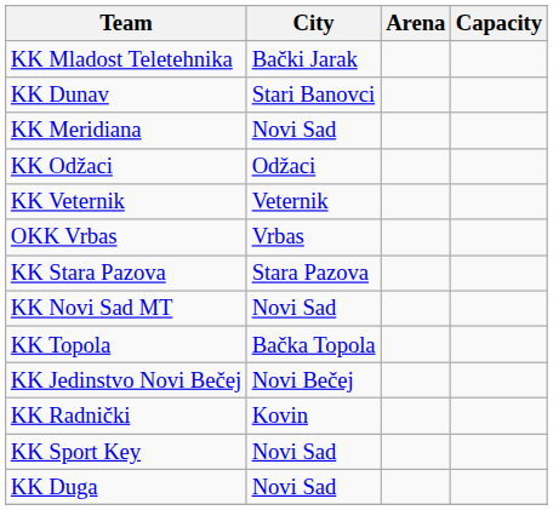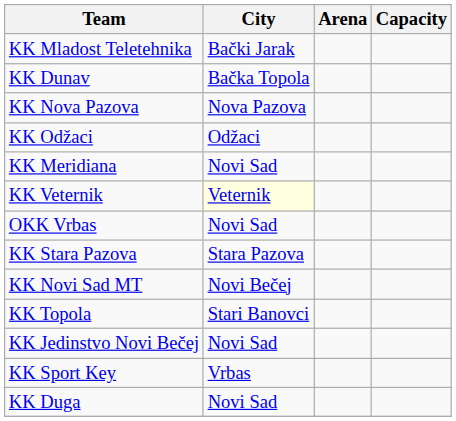 <table class="wikitable sortable">
 <tr>
 <th>Team</th>
 <th>City</th>
 <th>Arena</th>
 <th>Capacity</th>
 </tr>
 <tr>
 <td><a href='#'>KK Mladost Teletehnika</a></td>
 <td><a href='#'>Bački Jarak</a></td>
 <td></td>
 <td></td>
 </tr>
 <tr>
 <td><a href='#'>KK Dunav</a></td>
-<td><a href='#'>Stari Banovci</a></td>
+<td><a href='#'>Bačka Topola</a></td>
+<td></td>
+<td></td>
+</tr>
+<tr>
+<td><a href='#'>KK Nova Pazova</a></td>
+<td><a href='#'>Nova Pazova</a></td>
+<td></td>
+<td></td>
+</tr>
+<tr>
+<td><a href='#'>KK Odžaci</a></td>
+<td><a href='#'>Odžaci</a></td>
 <td></td>
 <td></td>
 </tr>
 <tr>
 <td><a href='#'>KK Meridiana</a></td>
 <td><a href='#'>Novi Sad</a></td>
 <td></td>
 <td></td>
 </tr>
 <tr>
-<td><a href='#'>KK Odžaci</a></td>
-<td><a href='#'>Odžaci</a></td>
-<td></td>
-<td></td>
-</tr>
-<tr>
 <td><a href='#'>KK Veternik</a></td>
-<td><a href='#'>Veternik</a></td>
+<td style="background: lightyellow;"><a href='#'>Veternik</a></td>
 <td></td>
 <td></td>
 </tr>
 <tr>
 <td><a href='#'>OKK Vrbas</a></td>
-<td><a href='#'>Vrbas</a></td>
+<td><a href='#'>Novi Sad</a></td>
 <td></td>
 <td></td>
 </tr>
 <tr>
 <td><a href='#'>KK Stara Pazova</a></td>
 <td><a href='#'>Stara Pazova</a></td>
 <td></td>
 <td></td>
 </tr>
 <tr>
 <td><a href='#'>KK Novi Sad MT</a></td>
+<td><a href='#'>Novi Bečej</a></td>
+<td></td>
+<td></td>
+</tr>
+<tr>
+<td><a href='#'>KK Topola</a></td>
+<td><a href='#'>Stari Banovci</a></td>
+<td></td>
+<td></td>
+</tr>
+<tr>
+<td><a href='#'>KK Jedinstvo Novi Bečej</a></td>
 <td><a href='#'>Novi Sad</a></td>
 <td></td>
 <td></td>
 </tr>
 <tr>
-<td><a href='#'>KK Topola</a></td>
-<td><a href='#'>Bačka Topola</a></td>
-<td></td>
-<td></td>
-</tr>
-<tr>
-<td><a href='#'>KK Jedinstvo Novi Bečej</a></td>
-<td><a href='#'>Novi Bečej</a></td>
-<td></td>
-<td></td>
-</tr>
-<tr>
-<td><a href='#'>KK Radnički</a></td>
-<td><a href='#'>Kovin</a></td>
-<td></td>
-<td></td>
-</tr>
-<tr>
 <td><a href='#'>KK Sport Key</a></td>
-<td><a href='#'>Novi Sad</a></td>
+<td><a href='#'>Vrbas</a></td>
 <td></td>
 <td></td>
 </tr>
 <tr>
 <td><a href='#'>KK Duga</a></td>
 <td><a href='#'>Novi Sad</a></td>
 <td></td>
 <td></td>
 </tr>
 <tr>
 </tr>
 </table>
